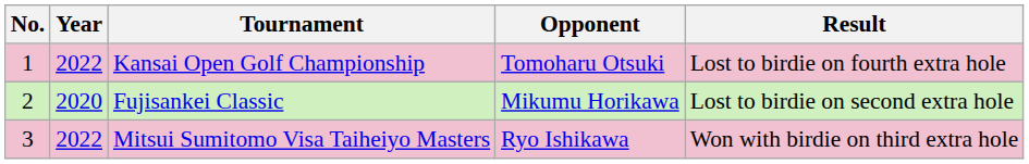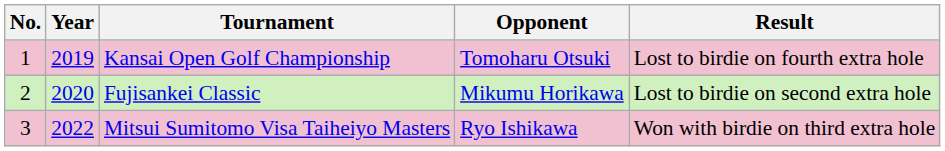 <table class="wikitable" style="font-size:95%;">
 <tr>
 <th>No.</th>
 <th>Year</th>
 <th>Tournament</th>
 <th>Opponent</th>
 <th>Result</th>
 </tr>
 <tr style="background:#F2C1D1;">
 <td align=center>1</td>
-<td><a href='#'>2022</a></td>
+<td><a href='#'>2019</a></td>
 <td><a href='#'>Kansai Open Golf Championship</a></td>
 <td> <a href='#'>Tomoharu Otsuki</a></td>
 <td>Lost to birdie on fourth extra hole</td>
 </tr>
 <tr style="background:#D0F0C0;">
 <td align=center>2</td>
 <td><a href='#'>2020</a></td>
 <td><a href='#'>Fujisankei Classic</a></td>
 <td> <a href='#'>Mikumu Horikawa</a></td>
 <td>Lost to birdie on second extra hole</td>
 </tr>
 <tr style="background:#F2C1D1;">
 <td align=center>3</td>
 <td><a href='#'>2022</a></td>
 <td><a href='#'>Mitsui Sumitomo Visa Taiheiyo Masters</a></td>
 <td> <a href='#'>Ryo Ishikawa</a></td>
 <td>Won with birdie on third extra hole</td>
 </tr>
 </table>
